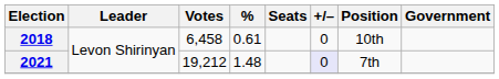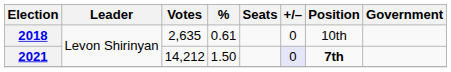 <table class="wikitable" style="text-align: center;">
 <tr>
 <th>Election</th>
 <th>Leader</th>
 <th>Votes</th>
 <th>%</th>
 <th>Seats</th>
 <th>+/–</th>
 <th>Position</th>
 <th>Government</th>
 </tr>
 <tr>
 <th rowspan="1"><a href='#'>2018</a></th>
 <td rowspan="2">Levon Shirinyan</td>
-<td rowspan="1">6,458</td>
+<td rowspan="1">2,635</td>
 <td rowspan="1">0.61</td>
 <td rowspan="1"></td>
 <td rowspan="1"> 0</td>
 <td rowspan="1"> 10th</td>
 <td></td>
 </tr>
 <tr>
 <th rowspan="1"><a href='#'>2021</a></th>
-<td rowspan="1">19,212</td>
-<td rowspan="1">1.48</td>
+<td rowspan="1">14,212</td>
+<td rowspan="1">1.50</td>
 <td rowspan="1"></td>
 <td rowspan="1" style="background: lavender;"> 0</td>
-<td rowspan="1"> 7th</td>
+<td rowspan="1"><strong> 7th</strong></td>
 <td></td>
 </tr>
 <tr>
 </tr>
 </table>
